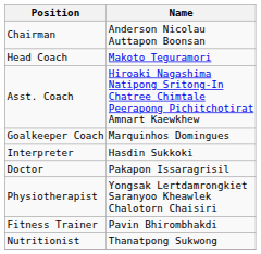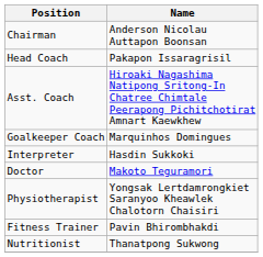 <table class="wikitable">
 <tr>
 <th>Position</th>
 <th>Name</th>
 </tr>
 <tr>
 <td>Chairman</td>
 <td> Anderson Nicolau <br> Auttapon Boonsan</td>
 </tr>
 <tr>
 <td>Head Coach</td>
-<td> <a href='#'>Makoto Teguramori</a></td>
+<td>Pakapon Issaragrisil</td>
 </tr>
 <tr>
 <td>Asst. Coach</td>
 <td> <a href='#'>Hiroaki Nagashima</a> <br> <a href='#'>Natipong Sritong-In</a> <br> <a href='#'>Chatree Chimtale</a> <br> <a href='#'>Peerapong Pichitchotirat</a> <br> Amnart Kaewkhew</td>
 </tr>
 <tr>
 <td>Goalkeeper Coach</td>
 <td> Marquinhos Domingues</td>
 </tr>
 <tr>
 <td>Interpreter</td>
 <td>Hasdin Sukkoki</td>
 </tr>
 <tr>
 <td>Doctor</td>
-<td>Pakapon Issaragrisil</td>
+<td> <a href='#'>Makoto Teguramori</a></td>
 </tr>
 <tr>
 <td>Physiotherapist</td>
 <td>Yongsak Lertdamrongkiet <br> Saranyoo Kheawlek <br> Chalotorn Chaisiri</td>
 </tr>
 <tr>
 <td>Fitness Trainer</td>
 <td>Pavin Bhirombhakdi</td>
 </tr>
 <tr>
 <td>Nutritionist</td>
 <td>Thanatpong Sukwong</td>
 </tr>
 <tr>
 </tr>
 </table>
